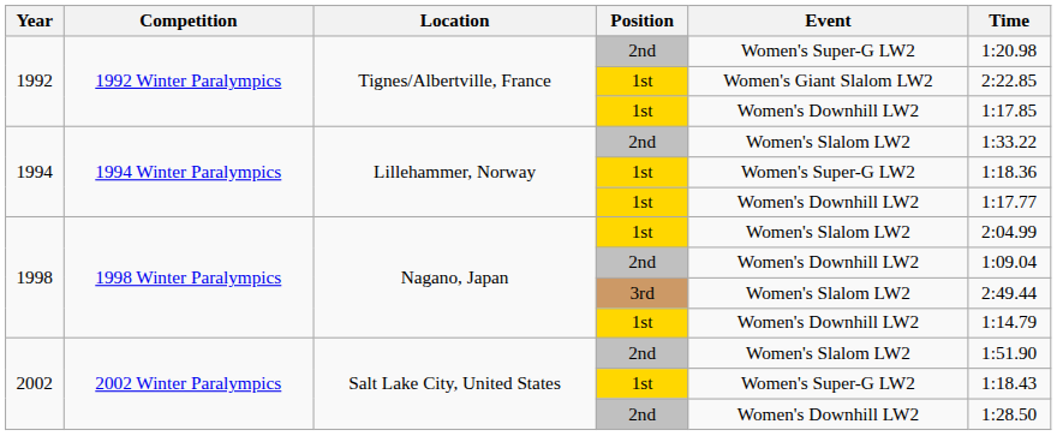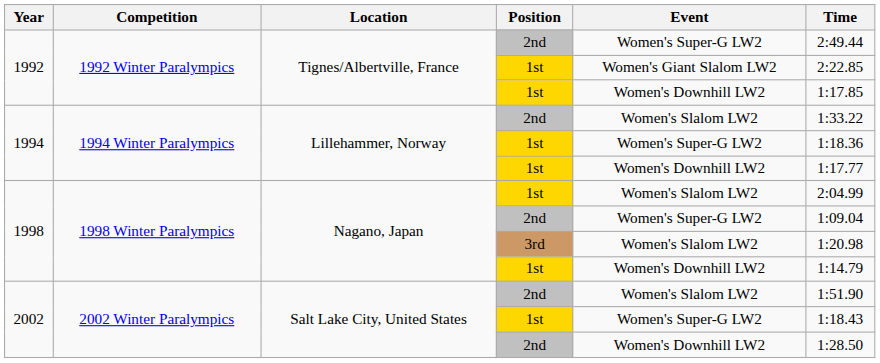 <table class="wikitable" width=65% style="font-size:90%; text-align:center;">
 <tr>
 <th>Year</th>
 <th>Competition</th>
 <th>Location</th>
 <th>Position</th>
 <th>Event</th>
 <th>Time</th>
 </tr>
 <tr>
 <td rowspan=3>1992</td>
 <td rowspan=3><a href='#'>1992 Winter Paralympics</a></td>
 <td rowspan=3>Tignes/Albertville, France</td>
 <td bgcolor=silver>2nd</td>
 <td>Women's Super-G LW2</td>
-<td>1:20.98</td>
+<td>2:49.44</td>
 </tr>
 <tr>
 <td bgcolor=gold>1st</td>
 <td>Women's Giant Slalom LW2</td>
 <td>2:22.85</td>
 </tr>
 <tr>
 <td bgcolor=gold>1st</td>
 <td>Women's Downhill LW2</td>
 <td>1:17.85</td>
 </tr>
 <tr>
 <td rowspan=3>1994</td>
 <td rowspan=3><a href='#'>1994 Winter Paralympics</a></td>
 <td rowspan=3>Lillehammer, Norway</td>
 <td bgcolor=silver>2nd</td>
 <td>Women's Slalom LW2</td>
 <td>1:33.22</td>
 </tr>
 <tr>
 <td bgcolor=gold>1st</td>
 <td>Women's Super-G LW2</td>
 <td>1:18.36</td>
 </tr>
 <tr>
 <td bgcolor=gold>1st</td>
 <td>Women's Downhill LW2</td>
 <td>1:17.77</td>
 </tr>
 <tr>
 <td rowspan=4>1998</td>
 <td rowspan=4><a href='#'>1998 Winter Paralympics</a></td>
 <td rowspan=4>Nagano, Japan</td>
 <td bgcolor=gold>1st</td>
 <td>Women's Slalom LW2</td>
 <td>2:04.99</td>
 </tr>
 <tr>
 <td bgcolor=silver>2nd</td>
-<td>Women's Downhill LW2</td>
+<td>Women's Super-G LW2</td>
 <td>1:09.04</td>
 </tr>
 <tr>
 <td bgcolor=cc9966>3rd</td>
 <td>Women's Slalom LW2</td>
-<td>2:49.44</td>
+<td>1:20.98</td>
 </tr>
 <tr>
 <td bgcolor=gold>1st</td>
 <td>Women's Downhill LW2</td>
 <td>1:14.79</td>
 </tr>
 <tr>
 <td rowspan=3>2002</td>
 <td rowspan=3><a href='#'>2002 Winter Paralympics</a></td>
 <td rowspan=3>Salt Lake City, United States</td>
 <td bgcolor=silver>2nd</td>
 <td>Women's Slalom LW2</td>
 <td>1:51.90</td>
 </tr>
 <tr>
 <td bgcolor=gold>1st</td>
 <td>Women's Super-G LW2</td>
 <td>1:18.43</td>
 </tr>
 <tr>
 <td bgcolor=silver>2nd</td>
 <td>Women's Downhill LW2</td>
 <td>1:28.50</td>
 </tr>
 </table>
